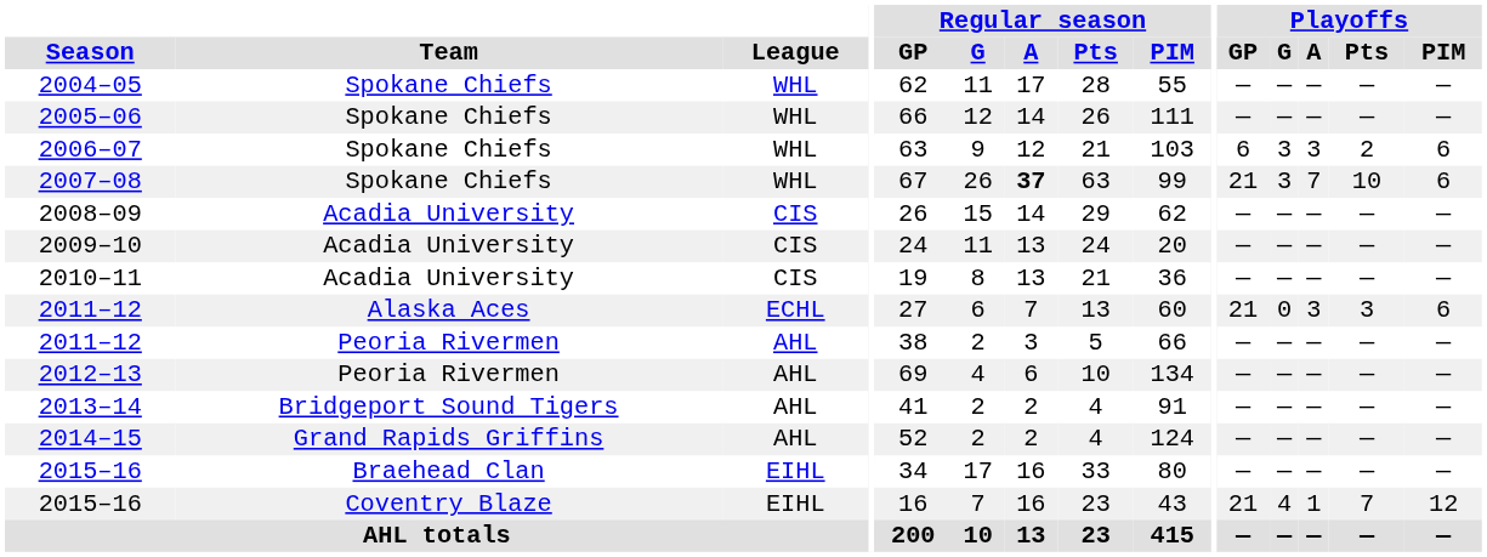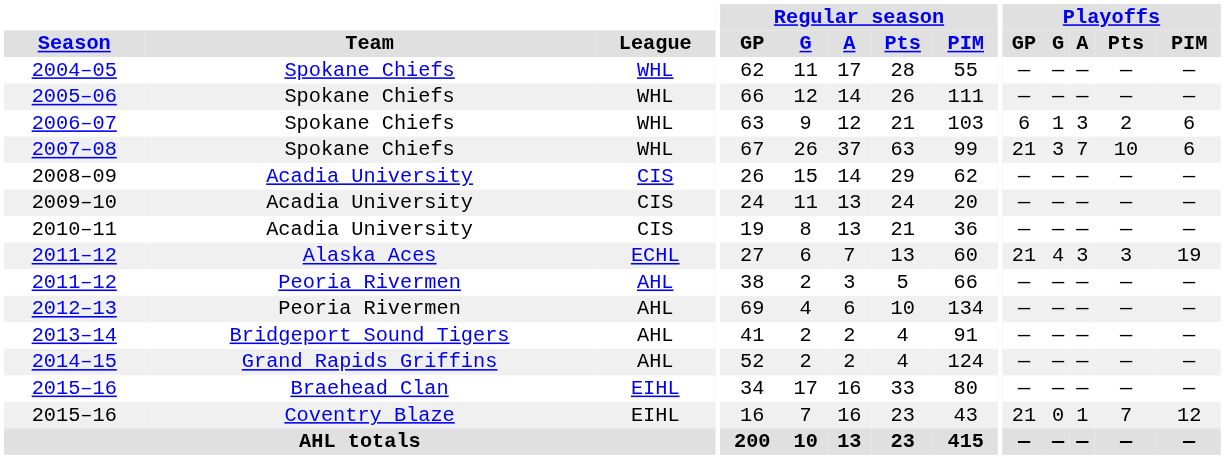 <table border="0" cellpadding="1" cellspacing="0" style="text-align:center; width:60em">
 <tr bgcolor="#e0e0e0">
 <th colspan="3" bgcolor="#ffffff"></th>
 <th rowspan="99" bgcolor="#ffffff"></th>
 <th colspan="5"><a href='#'>Regular season</a></th>
 <th rowspan="99" bgcolor="#ffffff"></th>
 <th colspan="5"><a href='#'>Playoffs</a></th>
 </tr>
 <tr bgcolor="#e0e0e0">
 <th><a href='#'>Season</a></th>
 <th>Team</th>
 <th>League</th>
 <th>GP</th>
 <th><a href='#'>G</a></th>
 <th><a href='#'>A</a></th>
 <th><a href='#'>Pts</a></th>
 <th><a href='#'>PIM</a></th>
 <th>GP</th>
 <th>G</th>
 <th>A</th>
 <th>Pts</th>
 <th>PIM</th>
 </tr>
 <tr ALIGN="center">
 <td><a href='#'>2004–05</a></td>
 <td><a href='#'>Spokane Chiefs</a></td>
 <td><a href='#'>WHL</a></td>
 <td>62</td>
 <td>11</td>
 <td>17</td>
 <td>28</td>
 <td>55</td>
 <td>—</td>
 <td>—</td>
 <td>—</td>
 <td>—</td>
 <td>—</td>
 </tr>
 <tr ALIGN="center" bgcolor="#f0f0f0">
 <td><a href='#'>2005–06</a></td>
 <td>Spokane Chiefs</td>
 <td>WHL</td>
 <td>66</td>
 <td>12</td>
 <td>14</td>
 <td>26</td>
 <td>111</td>
 <td>—</td>
 <td>—</td>
 <td>—</td>
 <td>—</td>
 <td>—</td>
 </tr>
 <tr ALIGN="center">
 <td><a href='#'>2006–07</a></td>
 <td>Spokane Chiefs</td>
 <td>WHL</td>
 <td>63</td>
 <td>9</td>
 <td>12</td>
 <td>21</td>
 <td>103</td>
 <td>6</td>
-<td>3</td>
+<td>1</td>
 <td>3</td>
 <td>2</td>
 <td>6</td>
 </tr>
 <tr ALIGN="center" bgcolor="#f0f0f0">
 <td><a href='#'>2007–08</a></td>
 <td>Spokane Chiefs</td>
 <td>WHL</td>
 <td>67</td>
 <td>26</td>
-<td><strong>37</strong></td>
+<td>37</td>
 <td>63</td>
 <td>99</td>
 <td>21</td>
 <td>3</td>
 <td>7</td>
 <td>10</td>
 <td>6</td>
 </tr>
 <tr ALIGN="center">
 <td>2008–09</td>
 <td><a href='#'>Acadia University</a></td>
 <td><a href='#'>CIS</a></td>
 <td>26</td>
 <td>15</td>
 <td>14</td>
 <td>29</td>
 <td>62</td>
 <td>—</td>
 <td>—</td>
 <td>—</td>
 <td>—</td>
 <td>—</td>
 </tr>
 <tr ALIGN="center"  bgcolor="#f0f0f0">
 <td>2009–10</td>
 <td>Acadia University</td>
 <td>CIS</td>
 <td>24</td>
 <td>11</td>
 <td>13</td>
 <td>24</td>
 <td>20</td>
 <td>—</td>
 <td>—</td>
 <td>—</td>
 <td>—</td>
 <td>—</td>
 </tr>
 <tr ALIGN="center">
 <td>2010–11</td>
 <td>Acadia University</td>
 <td>CIS</td>
 <td>19</td>
 <td>8</td>
 <td>13</td>
 <td>21</td>
 <td>36</td>
 <td>—</td>
 <td>—</td>
 <td>—</td>
 <td>—</td>
 <td>—</td>
 </tr>
 <tr bgcolor="#f0f0f0">
 <td><a href='#'>2011–12</a></td>
 <td><a href='#'>Alaska Aces</a></td>
 <td><a href='#'>ECHL</a></td>
 <td>27</td>
 <td>6</td>
 <td>7</td>
 <td>13</td>
 <td>60</td>
 <td>21</td>
-<td>0</td>
+<td>4</td>
 <td>3</td>
 <td>3</td>
-<td>6</td>
+<td>19</td>
 </tr>
 <tr ALIGN="center">
 <td><a href='#'>2011–12</a></td>
 <td><a href='#'>Peoria Rivermen</a></td>
 <td><a href='#'>AHL</a></td>
 <td>38</td>
 <td>2</td>
 <td>3</td>
 <td>5</td>
 <td>66</td>
 <td>—</td>
 <td>—</td>
 <td>—</td>
 <td>—</td>
 <td>—</td>
 </tr>
 <tr bgcolor="#f0f0f0">
 <td><a href='#'>2012–13</a></td>
 <td>Peoria Rivermen</td>
 <td>AHL</td>
 <td>69</td>
 <td>4</td>
 <td>6</td>
 <td>10</td>
 <td>134</td>
 <td>—</td>
 <td>—</td>
 <td>—</td>
 <td>—</td>
 <td>—</td>
 </tr>
 <tr ALIGN="center">
 <td><a href='#'>2013–14</a></td>
 <td><a href='#'>Bridgeport Sound Tigers</a></td>
 <td>AHL</td>
 <td>41</td>
 <td>2</td>
 <td>2</td>
 <td>4</td>
 <td>91</td>
 <td>—</td>
 <td>—</td>
 <td>—</td>
 <td>—</td>
 <td>—</td>
 </tr>
 <tr bgcolor="#f0f0f0">
 <td><a href='#'>2014–15</a></td>
 <td><a href='#'>Grand Rapids Griffins</a></td>
 <td>AHL</td>
 <td>52</td>
 <td>2</td>
 <td>2</td>
 <td>4</td>
 <td>124</td>
 <td>—</td>
 <td>—</td>
 <td>—</td>
 <td>—</td>
 <td>—</td>
 </tr>
 <tr>
 <td><a href='#'>2015–16</a></td>
 <td><a href='#'>Braehead Clan</a></td>
 <td><a href='#'>EIHL</a></td>
 <td>34</td>
 <td>17</td>
 <td>16</td>
 <td>33</td>
 <td>80</td>
 <td>—</td>
 <td>—</td>
 <td>—</td>
 <td>—</td>
 <td>—</td>
 </tr>
 <tr ALIGN="center" bgcolor="#f0f0f0">
 <td>2015–16</td>
 <td><a href='#'>Coventry Blaze</a></td>
 <td>EIHL</td>
 <td>16</td>
 <td>7</td>
 <td>16</td>
 <td>23</td>
 <td>43</td>
 <td>21</td>
-<td>4</td>
+<td>0</td>
 <td>1</td>
 <td>7</td>
 <td>12</td>
 </tr>
 <tr bgcolor="#e0e0e0">
 <th colspan="3">AHL totals</th>
 <th>200</th>
 <th>10</th>
 <th>13</th>
 <th>23</th>
 <th>415</th>
 <th>—</th>
 <th>—</th>
 <th>—</th>
 <th>—</th>
 <th>—</th>
 </tr>
 </table>
